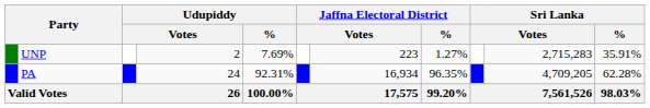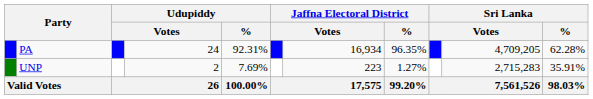 <table class="wikitable">
 <tr>
 <th colspan="2" width="144px"rowspan="2">Party</th>
 <th colspan="3" width="216px">Udupiddy</th>
 <th colspan="3" width="216px"><a href='#'>Jaffna Electoral District</a></th>
 <th colspan="3" width="216px">Sri Lanka</th>
 </tr>
 <tr>
 <th colspan="2" width="144px">Votes</th>
 <th>%</th>
 <th colspan="2" width="144px">Votes</th>
 <th>%</th>
 <th colspan="2" width="144px">Votes</th>
 <th>%</th>
 </tr>
 <tr>
+<td style="background-color:blue;" width="10px"></td>
+<td style="text-align:left;"><a href='#'>PA</a></td>
+<td style="background-color:blue;" width="10px"></td>
+<td style="text-align:right;">24</td>
+<td style="text-align:right;">92.31%</td>
+<td style="background-color:blue;" width="10px"></td>
+<td style="text-align:right;">16,934</td>
+<td style="text-align:right;">96.35%</td>
+<td style="background-color:blue;" width="10px"></td>
+<td style="text-align:right;">4,709,205</td>
+<td style="text-align:right;">62.28%</td>
+</tr>
+<tr>
 <td style="background-color:green;" width="10px"></td>
 <td style="text-align:left;"><a href='#'>UNP</a></td>
 <td style="background-color:white;" width="10px"></td>
 <td style="text-align:right;">2</td>
 <td style="text-align:right;">7.69%</td>
 <td style="background-color:white;" width="10px"></td>
 <td style="text-align:right;">223</td>
 <td style="text-align:right;">1.27%</td>
 <td style="background-color:white;" width="10px"></td>
 <td style="text-align:right;">2,715,283</td>
 <td style="text-align:right;">35.91%</td>
 </tr>
 <tr>
-<td style="background-color:blue;" width="10px"></td>
-<td style="text-align:left;"><a href='#'>PA</a></td>
-<td style="background-color:blue;" width="10px"></td>
-<td style="text-align:right;">24</td>
-<td style="text-align:right;">92.31%</td>
-<td style="background-color:blue;" width="10px"></td>
-<td style="text-align:right;">16,934</td>
-<td style="text-align:right;">96.35%</td>
-<td style="background-color:blue;" width="10px"></td>
-<td style="text-align:right;">4,709,205</td>
-<td style="text-align:right;">62.28%</td>
-</tr>
-<tr>
 <th colspan="2" width="144px"style="text-align:left;">Valid Votes</th>
 <th style="text-align:right;"colspan="2" width="144px">26</th>
 <th style="text-align:right;">100.00%</th>
 <th style="text-align:right;"colspan="2" width="144px">17,575</th>
 <th style="text-align:right;">99.20%</th>
 <th style="text-align:right;"colspan="2" width="144px">7,561,526</th>
 <th style="text-align:right;">98.03%</th>
 </tr>
 </table>
